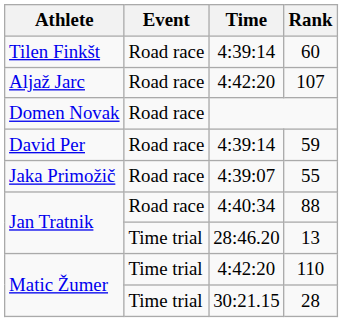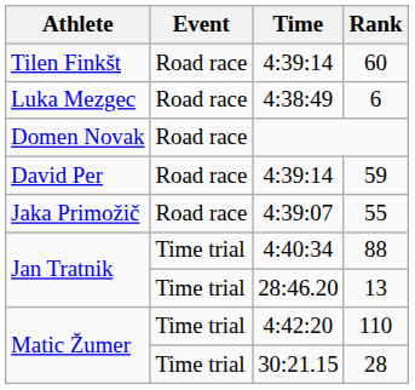 <table class="wikitable" style="font-size:90%">
 <tr>
 <th>Athlete</th>
 <th>Event</th>
 <th>Time</th>
 <th>Rank</th>
 </tr>
 <tr align=center>
 <td align=left><a href='#'>Tilen Finkšt</a></td>
 <td align=left>Road race</td>
 <td>4:39:14</td>
 <td>60</td>
 </tr>
 <tr align=center>
-<td align=left><a href='#'>Aljaž Jarc</a></td>
+<td align=left><a href='#'>Luka Mezgec</a></td>
 <td align=left>Road race</td>
-<td>4:42:20</td>
-<td>107</td>
+<td>4:38:49</td>
+<td>6</td>
 </tr>
 <tr align=center>
 <td align=left><a href='#'>Domen Novak</a></td>
 <td align=left>Road race</td>
 <td colspan=2></td>
 </tr>
 <tr align=center>
 <td align=left><a href='#'>David Per</a></td>
 <td align=left>Road race</td>
 <td>4:39:14</td>
 <td>59</td>
 </tr>
 <tr align=center>
 <td align=left><a href='#'>Jaka Primožič</a></td>
 <td align=left>Road race</td>
 <td>4:39:07</td>
 <td>55</td>
 </tr>
 <tr align=center>
 <td align=left rowspan=2><a href='#'>Jan Tratnik</a></td>
-<td align=left>Road race</td>
+<td align=left>Time trial</td>
 <td>4:40:34</td>
 <td>88</td>
 </tr>
 <tr align=center>
 <td align=left>Time trial</td>
 <td>28:46.20</td>
 <td>13</td>
 </tr>
 <tr align=center>
 <td align=left rowspan=2><a href='#'>Matic Žumer</a></td>
 <td align=left>Time trial</td>
 <td>4:42:20</td>
 <td>110</td>
 </tr>
 <tr align=center>
 <td align=left>Time trial</td>
 <td>30:21.15</td>
 <td>28</td>
 </tr>
 </table>
